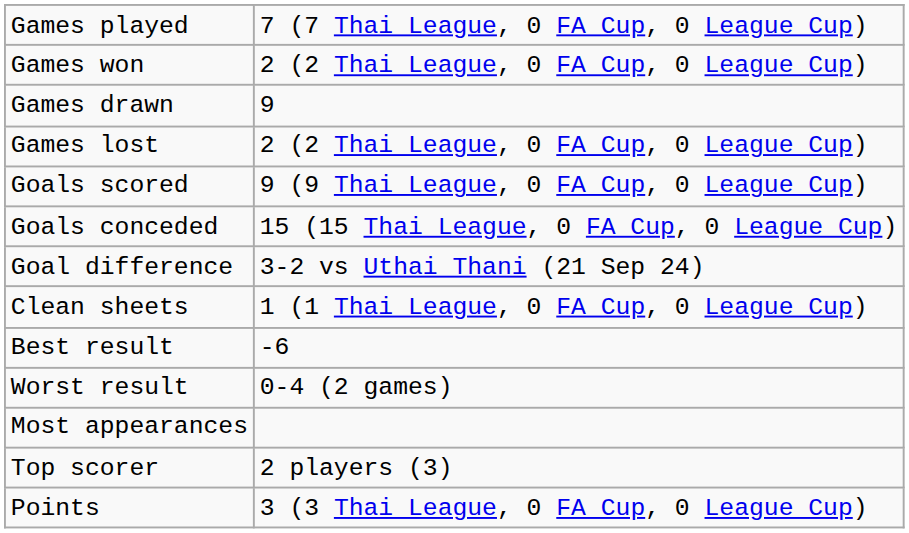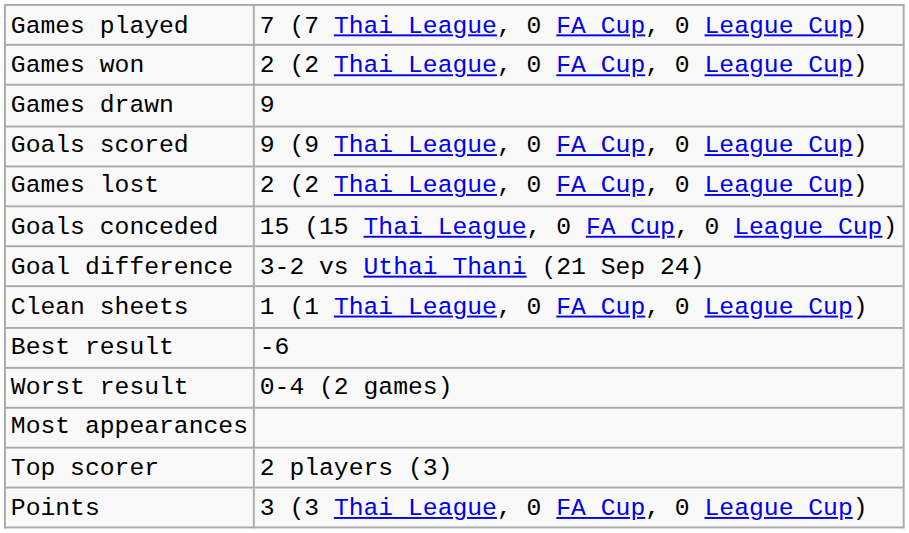 <table class="wikitable">
 <tr>
 <td>Games played</td>
 <td>7 (7 <a href='#'>Thai League</a>, 0 <a href='#'>FA Cup</a>, 0 <a href='#'>League Cup</a>)</td>
 </tr>
 <tr>
 <td>Games won</td>
 <td>2 (2 <a href='#'>Thai League</a>, 0 <a href='#'>FA Cup</a>, 0 <a href='#'>League Cup</a>)</td>
 </tr>
 <tr>
 <td>Games drawn</td>
 <td>9</td>
 </tr>
 <tr>
+<td>Goals scored</td>
+<td>9 (9 <a href='#'>Thai League</a>, 0 <a href='#'>FA Cup</a>, 0 <a href='#'>League Cup</a>)</td>
+</tr>
+<tr>
 <td>Games lost</td>
 <td>2 (2 <a href='#'>Thai League</a>, 0 <a href='#'>FA Cup</a>, 0 <a href='#'>League Cup</a>)</td>
-</tr>
-<tr>
-<td>Goals scored</td>
-<td>9 (9 <a href='#'>Thai League</a>, 0 <a href='#'>FA Cup</a>, 0 <a href='#'>League Cup</a>)</td>
 </tr>
 <tr>
 <td>Goals conceded</td>
 <td>15 (15 <a href='#'>Thai League</a>, 0 <a href='#'>FA Cup</a>, 0 <a href='#'>League Cup</a>)</td>
 </tr>
 <tr>
 <td>Goal difference</td>
 <td>3-2 vs <a href='#'>Uthai Thani</a> (21 Sep 24)</td>
 </tr>
 <tr>
 <td>Clean sheets</td>
 <td>1 (1 <a href='#'>Thai League</a>, 0 <a href='#'>FA Cup</a>, 0 <a href='#'>League Cup</a>)</td>
 </tr>
 <tr>
 <td>Best result</td>
 <td>-6</td>
 </tr>
 <tr>
 <td>Worst result</td>
 <td>0-4 (2 games)</td>
 </tr>
 <tr>
 <td>Most appearances</td>
 <td></td>
 </tr>
 <tr>
 <td>Top scorer</td>
 <td>2 players (3)</td>
 </tr>
 <tr>
 <td>Points</td>
 <td>3 (3 <a href='#'>Thai League</a>, 0 <a href='#'>FA Cup</a>, 0 <a href='#'>League Cup</a>)</td>
 </tr>
 </table>
